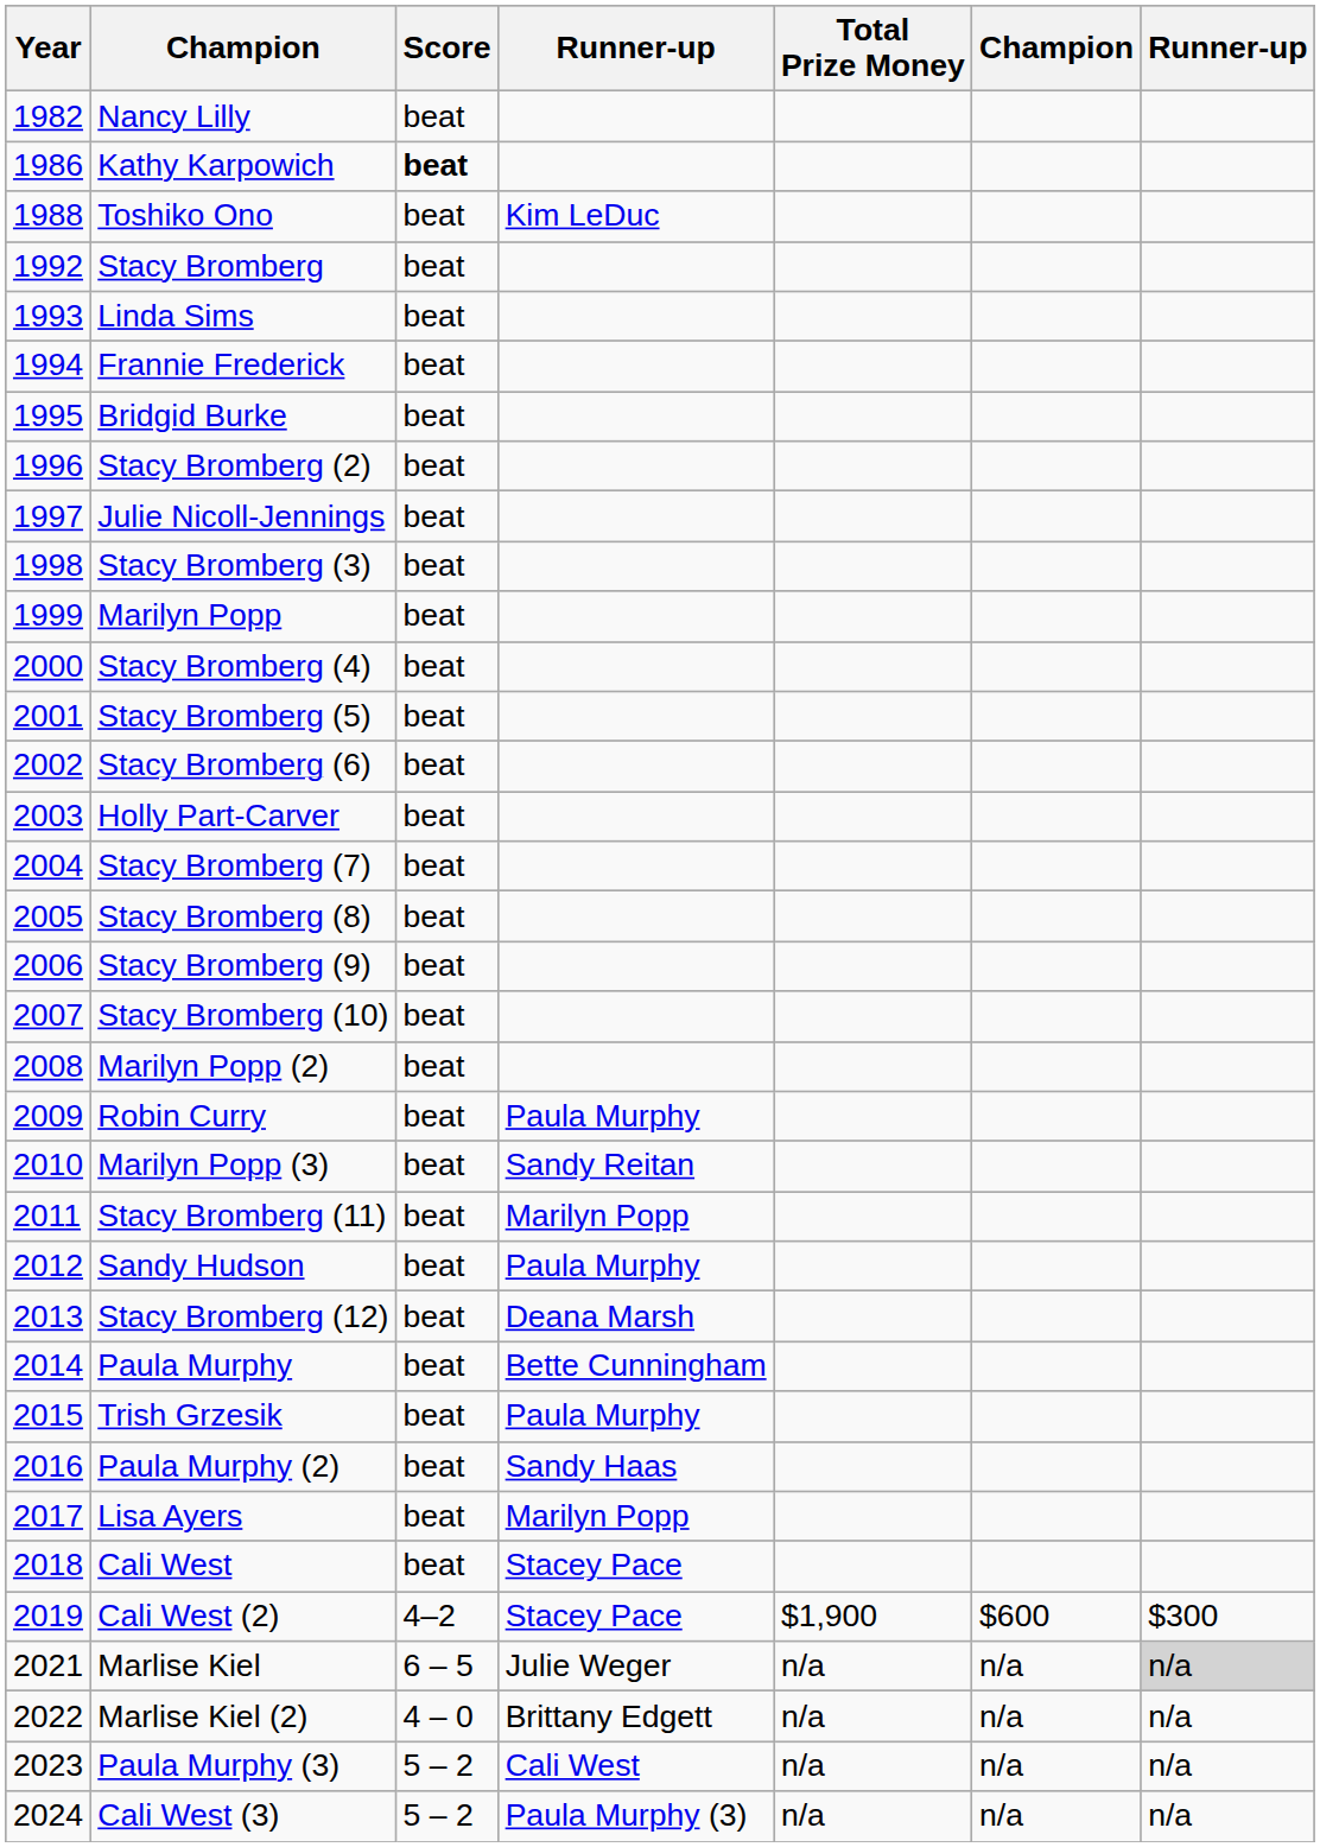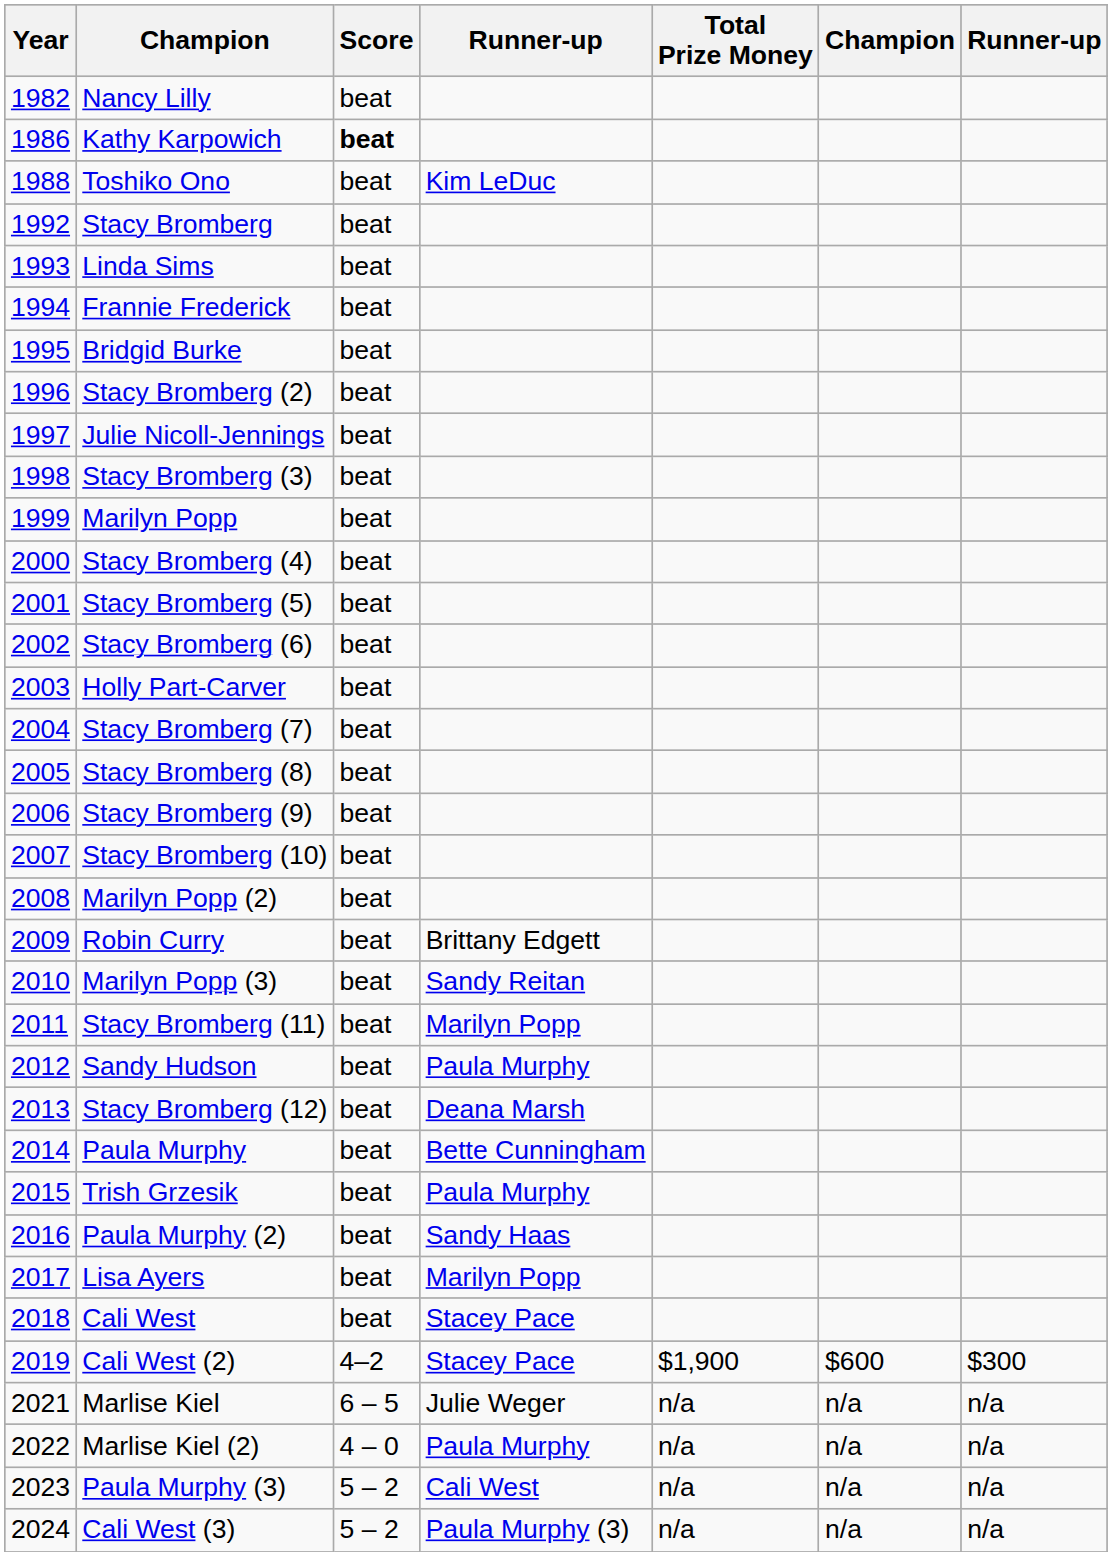 <table class="wikitable">
 <tr>
 <th>Year</th>
 <th>Champion</th>
 <th>Score</th>
 <th>Runner-up</th>
 <th>Total<br>Prize Money</th>
 <th>Champion</th>
 <th>Runner-up</th>
 </tr>
 <tr>
 <td><a href='#'>1982</a></td>
 <td> <a href='#'>Nancy Lilly</a></td>
 <td>beat</td>
 <td></td>
 <td></td>
 <td></td>
 <td></td>
 </tr>
 <tr>
 <td><a href='#'>1986</a></td>
 <td> <a href='#'>Kathy Karpowich</a></td>
 <td><strong>beat</strong></td>
 <td></td>
 <td></td>
 <td></td>
 <td></td>
 </tr>
 <tr>
 <td><a href='#'>1988</a></td>
 <td> <a href='#'>Toshiko Ono</a></td>
 <td>beat</td>
 <td> <a href='#'>Kim LeDuc</a></td>
 <td></td>
 <td></td>
 <td></td>
 </tr>
 <tr>
 <td><a href='#'>1992</a></td>
 <td> <a href='#'>Stacy Bromberg</a></td>
 <td>beat</td>
 <td></td>
 <td></td>
 <td></td>
 <td></td>
 </tr>
 <tr>
 <td><a href='#'>1993</a></td>
 <td> <a href='#'>Linda Sims</a></td>
 <td>beat</td>
 <td></td>
 <td></td>
 <td></td>
 <td></td>
 </tr>
 <tr>
 <td><a href='#'>1994</a></td>
 <td> <a href='#'>Frannie Frederick</a></td>
 <td>beat</td>
 <td></td>
 <td></td>
 <td></td>
 <td></td>
 </tr>
 <tr>
 <td><a href='#'>1995</a></td>
 <td> <a href='#'>Bridgid Burke</a></td>
 <td>beat</td>
 <td></td>
 <td></td>
 <td></td>
 <td></td>
 </tr>
 <tr>
 <td><a href='#'>1996</a></td>
 <td> <a href='#'>Stacy Bromberg</a> (2)</td>
 <td>beat</td>
 <td></td>
 <td></td>
 <td></td>
 <td></td>
 </tr>
 <tr>
 <td><a href='#'>1997</a></td>
 <td> <a href='#'>Julie Nicoll-Jennings</a></td>
 <td>beat</td>
 <td></td>
 <td></td>
 <td></td>
 <td></td>
 </tr>
 <tr>
 <td><a href='#'>1998</a></td>
 <td> <a href='#'>Stacy Bromberg</a> (3)</td>
 <td>beat</td>
 <td></td>
 <td></td>
 <td></td>
 <td></td>
 </tr>
 <tr>
 <td><a href='#'>1999</a></td>
 <td> <a href='#'>Marilyn Popp</a></td>
 <td>beat</td>
 <td></td>
 <td></td>
 <td></td>
 <td></td>
 </tr>
 <tr>
 <td><a href='#'>2000</a></td>
 <td> <a href='#'>Stacy Bromberg</a> (4)</td>
 <td>beat</td>
 <td></td>
 <td></td>
 <td></td>
 <td></td>
 </tr>
 <tr>
 <td><a href='#'>2001</a></td>
 <td> <a href='#'>Stacy Bromberg</a> (5)</td>
 <td>beat</td>
 <td></td>
 <td></td>
 <td></td>
 <td></td>
 </tr>
 <tr>
 <td><a href='#'>2002</a></td>
 <td> <a href='#'>Stacy Bromberg</a> (6)</td>
 <td>beat</td>
 <td></td>
 <td></td>
 <td></td>
 <td></td>
 </tr>
 <tr>
 <td><a href='#'>2003</a></td>
 <td> <a href='#'>Holly Part-Carver</a></td>
 <td>beat</td>
 <td></td>
 <td></td>
 <td></td>
 <td></td>
 </tr>
 <tr>
 <td><a href='#'>2004</a></td>
 <td> <a href='#'>Stacy Bromberg</a> (7)</td>
 <td>beat</td>
 <td></td>
 <td></td>
 <td></td>
 <td></td>
 </tr>
 <tr>
 <td><a href='#'>2005</a></td>
 <td> <a href='#'>Stacy Bromberg</a> (8)</td>
 <td>beat</td>
 <td></td>
 <td></td>
 <td></td>
 <td></td>
 </tr>
 <tr>
 <td><a href='#'>2006</a></td>
 <td> <a href='#'>Stacy Bromberg</a> (9)</td>
 <td>beat</td>
 <td></td>
 <td></td>
 <td></td>
 <td></td>
 </tr>
 <tr>
 <td><a href='#'>2007</a></td>
 <td> <a href='#'>Stacy Bromberg</a> (10)</td>
 <td>beat</td>
 <td></td>
 <td></td>
 <td></td>
 <td></td>
 </tr>
 <tr>
 <td><a href='#'>2008</a></td>
 <td> <a href='#'>Marilyn Popp</a> (2)</td>
 <td>beat</td>
 <td></td>
 <td></td>
 <td></td>
 <td></td>
 </tr>
 <tr>
 <td><a href='#'>2009</a></td>
 <td> <a href='#'>Robin Curry</a></td>
 <td>beat</td>
-<td> <a href='#'>Paula Murphy</a></td>
+<td> Brittany Edgett</td>
 <td></td>
 <td></td>
 <td></td>
 </tr>
 <tr>
 <td><a href='#'>2010</a></td>
 <td> <a href='#'>Marilyn Popp</a> (3)</td>
 <td>beat</td>
 <td> <a href='#'>Sandy Reitan</a></td>
 <td></td>
 <td></td>
 <td></td>
 </tr>
 <tr>
 <td><a href='#'>2011</a></td>
 <td> <a href='#'>Stacy Bromberg</a> (11)</td>
 <td>beat</td>
 <td> <a href='#'>Marilyn Popp</a></td>
 <td></td>
 <td></td>
 <td></td>
 </tr>
 <tr>
 <td><a href='#'>2012</a></td>
 <td> <a href='#'>Sandy Hudson</a></td>
 <td>beat</td>
 <td> <a href='#'>Paula Murphy</a></td>
 <td></td>
 <td></td>
 <td></td>
 </tr>
 <tr>
 <td><a href='#'>2013</a></td>
 <td> <a href='#'>Stacy Bromberg</a> (12)</td>
 <td>beat</td>
 <td> <a href='#'>Deana Marsh</a></td>
 <td></td>
 <td></td>
 <td></td>
 </tr>
 <tr>
 <td><a href='#'>2014</a></td>
 <td> <a href='#'>Paula Murphy</a></td>
 <td>beat</td>
 <td> <a href='#'>Bette Cunningham</a></td>
 <td></td>
 <td></td>
 <td></td>
 </tr>
 <tr>
 <td><a href='#'>2015</a></td>
 <td> <a href='#'>Trish Grzesik</a></td>
 <td>beat</td>
 <td> <a href='#'>Paula Murphy</a></td>
 <td></td>
 <td></td>
 <td></td>
 </tr>
 <tr>
 <td><a href='#'>2016</a></td>
 <td> <a href='#'>Paula Murphy</a> (2)</td>
 <td>beat</td>
 <td> <a href='#'>Sandy Haas</a></td>
 <td></td>
 <td></td>
 <td></td>
 </tr>
 <tr>
 <td><a href='#'>2017</a></td>
 <td> <a href='#'>Lisa Ayers</a></td>
 <td>beat</td>
 <td> <a href='#'>Marilyn Popp</a></td>
 <td></td>
 <td></td>
 <td></td>
 </tr>
 <tr>
 <td><a href='#'>2018</a></td>
 <td> <a href='#'>Cali West</a></td>
 <td>beat</td>
 <td> <a href='#'>Stacey Pace</a></td>
 <td></td>
 <td></td>
 <td></td>
 </tr>
 <tr>
 <td><a href='#'>2019</a></td>
 <td> <a href='#'>Cali West</a> (2)</td>
 <td>4–2</td>
 <td> <a href='#'>Stacey Pace</a></td>
 <td>$1,900</td>
 <td>$600</td>
 <td>$300</td>
 </tr>
 <tr>
 <td>2021</td>
 <td> Marlise Kiel</td>
 <td>6 – 5</td>
 <td> Julie Weger</td>
 <td>n/a</td>
 <td>n/a</td>
-<td style="background: lightgrey;">n/a</td>
+<td>n/a</td>
 </tr>
 <tr>
 <td>2022</td>
 <td> Marlise Kiel (2)</td>
 <td>4 – 0</td>
-<td> Brittany Edgett</td>
+<td> <a href='#'>Paula Murphy</a></td>
 <td>n/a</td>
 <td>n/a</td>
 <td>n/a</td>
 </tr>
 <tr>
 <td>2023</td>
 <td> <a href='#'>Paula Murphy</a> (3)</td>
 <td>5 – 2</td>
 <td> <a href='#'>Cali West</a></td>
 <td>n/a</td>
 <td>n/a</td>
 <td>n/a</td>
 </tr>
 <tr>
 <td>2024</td>
 <td> <a href='#'>Cali West</a> (3)</td>
 <td>5 – 2</td>
 <td><a href='#'>Paula Murphy</a> (3)</td>
 <td>n/a</td>
 <td>n/a</td>
 <td>n/a</td>
 </tr>
 </table>
